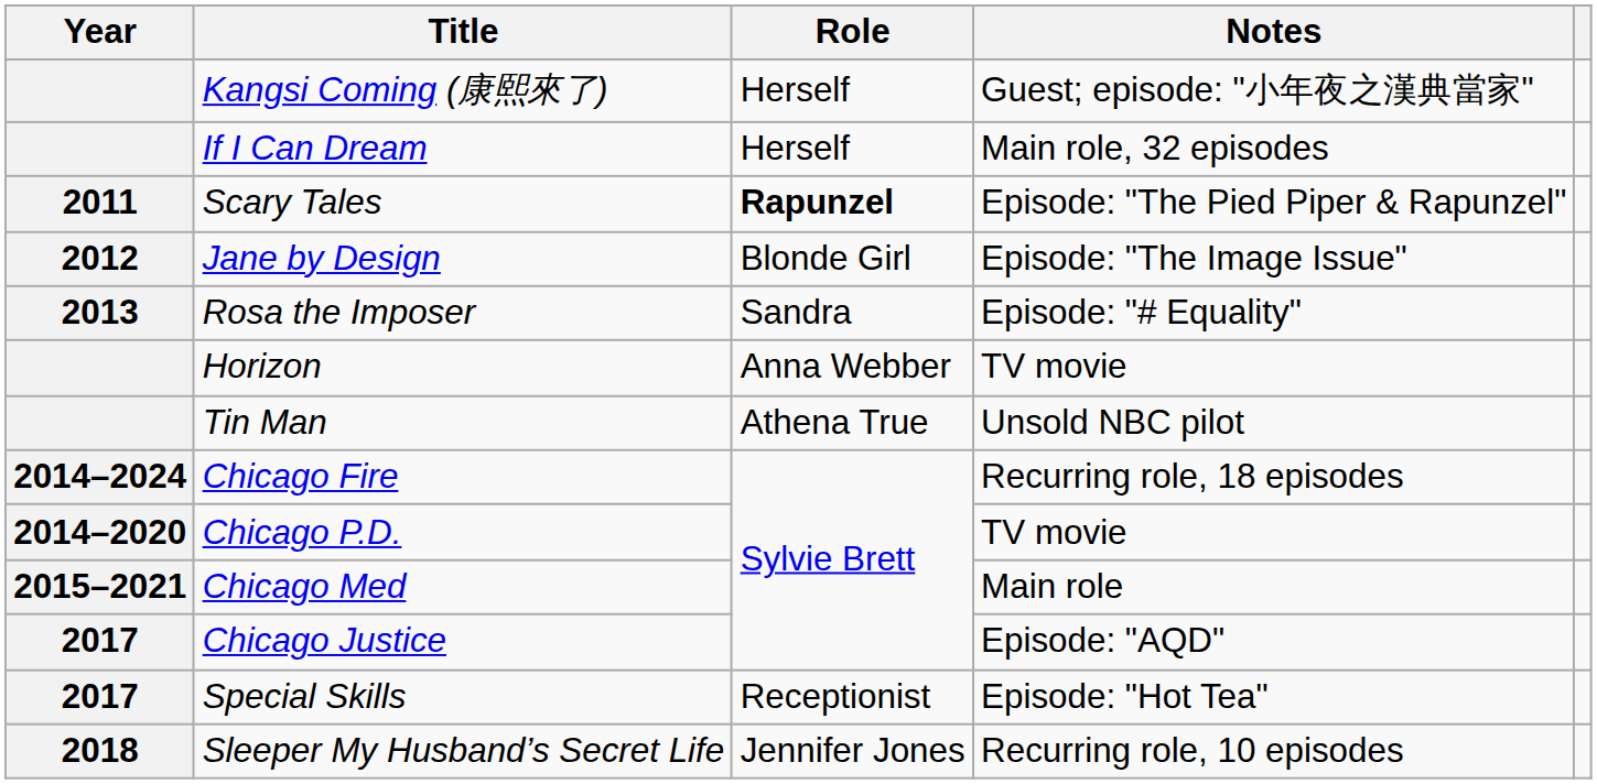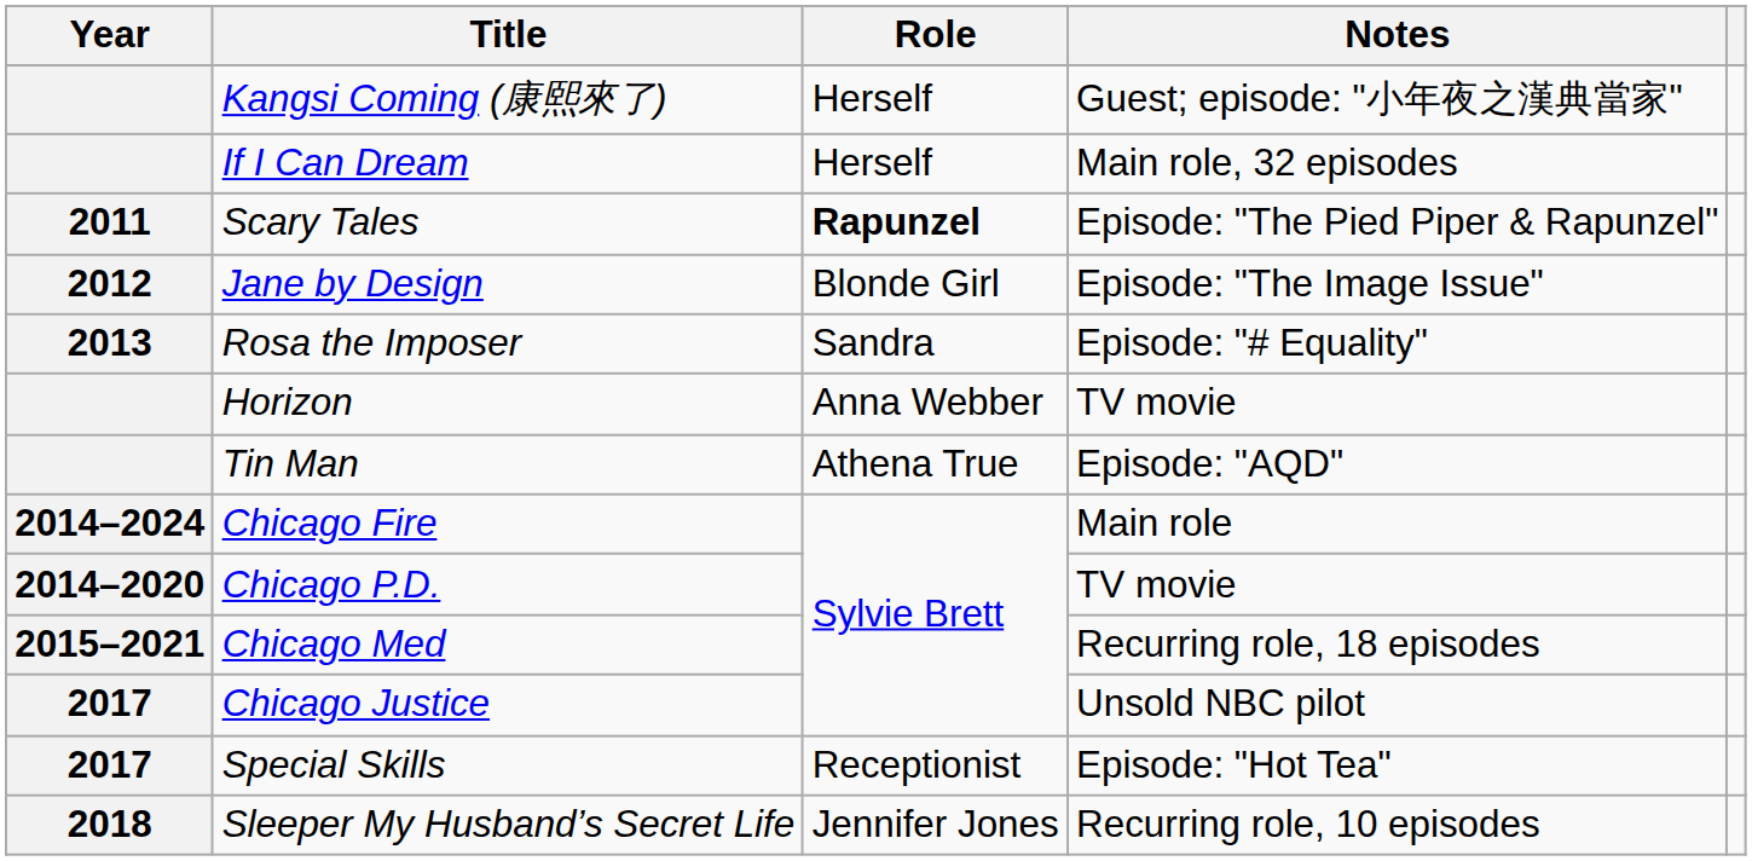 <table class="wikitable plainrowheaders sortable">
 <tr>
 <th scope="col">Year</th>
 <th scope="col">Title</th>
 <th scope="col">Role</th>
 <th scope="col" class="unsortable">Notes</th>
 <th scope="col" class="unsortable"></th>
 </tr>
 <tr>
 <th scope="row"></th>
 <td><em><a href='#'>Kangsi Coming</a> (康熙來了)</em></td>
 <td>Herself</td>
 <td>Guest; episode: "小年夜之漢典當家"</td>
 <td style="text-align: center;"></td>
 </tr>
 <tr>
 <th scope="row"></th>
 <td><a href='#'><em>If I Can Dream</em></a></td>
 <td>Herself</td>
 <td>Main role, 32 episodes</td>
 <td style="text-align: center;"></td>
 </tr>
 <tr>
 <th scope="row">2011</th>
 <td><em>Scary Tales</em></td>
 <td><strong>Rapunzel</strong></td>
 <td>Episode: "The Pied Piper & Rapunzel"</td>
 <td style="text-align: center;"></td>
 </tr>
 <tr>
 <th scope="row">2012</th>
 <td><em><a href='#'>Jane by Design</a></em></td>
 <td>Blonde Girl</td>
 <td>Episode: "The Image Issue"</td>
 <td style="text-align: center;"></td>
 </tr>
 <tr>
 <th scope="row">2013</th>
 <td><em>Rosa the Imposer</em></td>
 <td>Sandra</td>
 <td>Episode: "# Equality"</td>
 <td style="text-align: center;"></td>
 </tr>
 <tr>
 <th scope="row"></th>
 <td><em>Horizon</em></td>
 <td>Anna Webber</td>
 <td>TV movie</td>
 <td style="text-align: center;"></td>
 </tr>
 <tr>
 <th scope="row"></th>
 <td><em>Tin Man</em></td>
 <td>Athena True</td>
-<td>Unsold NBC pilot</td>
+<td>Episode: "AQD"</td>
 <td style="text-align: center;"></td>
 </tr>
 <tr>
 <th scope="row">2014–2024</th>
 <td><a href='#'><em>Chicago Fire</em></a></td>
 <td rowspan="4"><a href='#'>Sylvie Brett</a></td>
-<td>Recurring role, 18 episodes</td>
+<td>Main role</td>
 <td style="text-align: center;"></td>
 </tr>
 <tr>
 <th scope="row">2014–2020</th>
 <td><a href='#'><em>Chicago P.D.</em></a></td>
 <td>TV movie</td>
 <td style="text-align: center;"></td>
 </tr>
 <tr>
 <th scope="row">2015–2021</th>
 <td><em><a href='#'>Chicago Med</a></em></td>
-<td>Main role</td>
+<td>Recurring role, 18 episodes</td>
 <td style="text-align: center;"></td>
 </tr>
 <tr>
 <th scope="row">2017</th>
 <td><em><a href='#'>Chicago Justice</a></em></td>
-<td>Episode: "AQD"</td>
+<td>Unsold NBC pilot</td>
 <td style="text-align: center;"></td>
 </tr>
 <tr>
 <th scope="row">2017</th>
 <td><em>Special Skills</em></td>
 <td>Receptionist</td>
 <td>Episode: "Hot Tea"</td>
 <td style="text-align: center;"></td>
 </tr>
 <tr>
 <th scope="row">2018</th>
 <td><em>Sleeper</em>  <em>My Husband’s Secret Life</em></td>
 <td>Jennifer Jones</td>
 <td>Recurring role, 10 episodes</td>
 <td style="text-align: center;"></td>
 </tr>
 </table>
